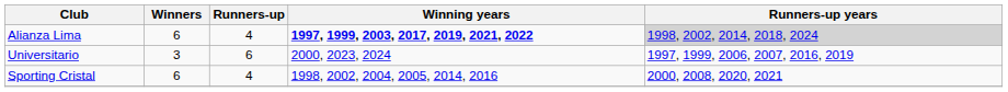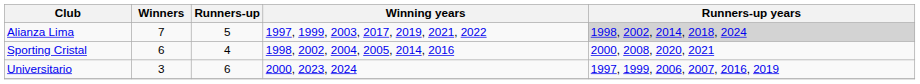 <table class="wikitable sortable">
 <tr>
 <th scope=col width=200>Club</th>
 <th scope=col width=80>Winners</th>
 <th scope=col width=100>Runners-up</th>
 <th scope=col class="unsortable" width=600>Winning years</th>
 <th scope=col class="unsortable" width=600>Runners-up years</th>
 </tr>
 <tr>
 <td><a href='#'>Alianza Lima</a></td>
+<td align=center>7</td>
+<td align=center>5</td>
+<td><a href='#'>1997</a>, <a href='#'>1999</a>, <a href='#'>2003</a>, <a href='#'>2017</a>, <a href='#'>2019</a>, <a href='#'>2021</a>, <a href='#'>2022</a></td>
+<td style="background: lightgrey;"><a href='#'>1998</a>, <a href='#'>2002</a>, <a href='#'>2014</a>, <a href='#'>2018</a>, <a href='#'>2024</a></td>
+</tr>
+<tr>
+<td><a href='#'>Sporting Cristal</a></td>
 <td align=center>6</td>
 <td align=center>4</td>
-<td><strong><a href='#'>1997</a>, <a href='#'>1999</a>, <a href='#'>2003</a>, <a href='#'>2017</a>, <a href='#'>2019</a>, <a href='#'>2021</a>, <a href='#'>2022</a></strong></td>
-<td style="background: lightgrey;"><a href='#'>1998</a>, <a href='#'>2002</a>, <a href='#'>2014</a>, <a href='#'>2018</a>, <a href='#'>2024</a></td>
+<td><a href='#'>1998</a>, <a href='#'>2002</a>, <a href='#'>2004</a>, <a href='#'>2005</a>, <a href='#'>2014</a>, <a href='#'>2016</a></td>
+<td><a href='#'>2000</a>, <a href='#'>2008</a>, <a href='#'>2020</a>, <a href='#'>2021</a></td>
 </tr>
 <tr>
 <td><a href='#'>Universitario</a></td>
 <td align=center>3</td>
 <td align=center>6</td>
 <td><a href='#'>2000</a>, <a href='#'>2023</a>, <a href='#'>2024</a></td>
 <td><a href='#'>1997</a>, <a href='#'>1999</a>, <a href='#'>2006</a>, <a href='#'>2007</a>, <a href='#'>2016</a>, <a href='#'>2019</a></td>
 </tr>
 <tr>
-<td><a href='#'>Sporting Cristal</a></td>
-<td align=center>6</td>
-<td align=center>4</td>
-<td><a href='#'>1998</a>, <a href='#'>2002</a>, <a href='#'>2004</a>, <a href='#'>2005</a>, <a href='#'>2014</a>, <a href='#'>2016</a></td>
-<td><a href='#'>2000</a>, <a href='#'>2008</a>, <a href='#'>2020</a>, <a href='#'>2021</a></td>
-</tr>
-<tr>
 </tr>
 </table>
